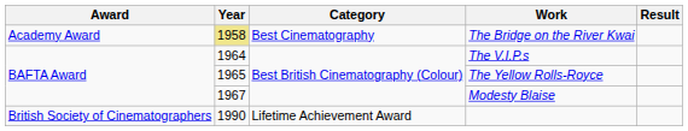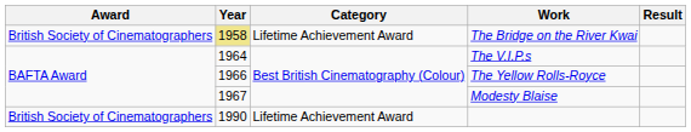 <table class="wikitable sortable">
 <tr>
 <th>Award</th>
 <th>Year</th>
 <th>Category</th>
 <th>Work</th>
 <th class="unsortable">Result</th>
 </tr>
 <tr>
-<td><a href='#'>Academy Award</a></td>
+<td><a href='#'>British Society of Cinematographers</a></td>
 <td style="background: khaki;">1958</td>
-<td><a href='#'>Best Cinematography</a></td>
+<td>Lifetime Achievement Award</td>
 <td><a href='#'><em>The Bridge on the River Kwai</em></a></td>
 <td></td>
 </tr>
 <tr>
 <td rowspan="3"><a href='#'>BAFTA Award</a></td>
 <td>1964</td>
 <td rowspan="3"><a href='#'>Best British Cinematography (Colour)</a></td>
 <td><em><a href='#'>The V.I.P.s</a></em></td>
 <td></td>
 </tr>
 <tr>
-<td>1965</td>
+<td>1966</td>
 <td><em><a href='#'>The Yellow Rolls-Royce</a></em></td>
 <td></td>
 </tr>
 <tr>
 <td>1967</td>
 <td><em><a href='#'>Modesty Blaise</a></em></td>
 <td></td>
 </tr>
 <tr>
 <td><a href='#'>British Society of Cinematographers</a></td>
 <td>1990</td>
 <td>Lifetime Achievement Award</td>
 <td></td>
 <td></td>
 </tr>
 </table>
